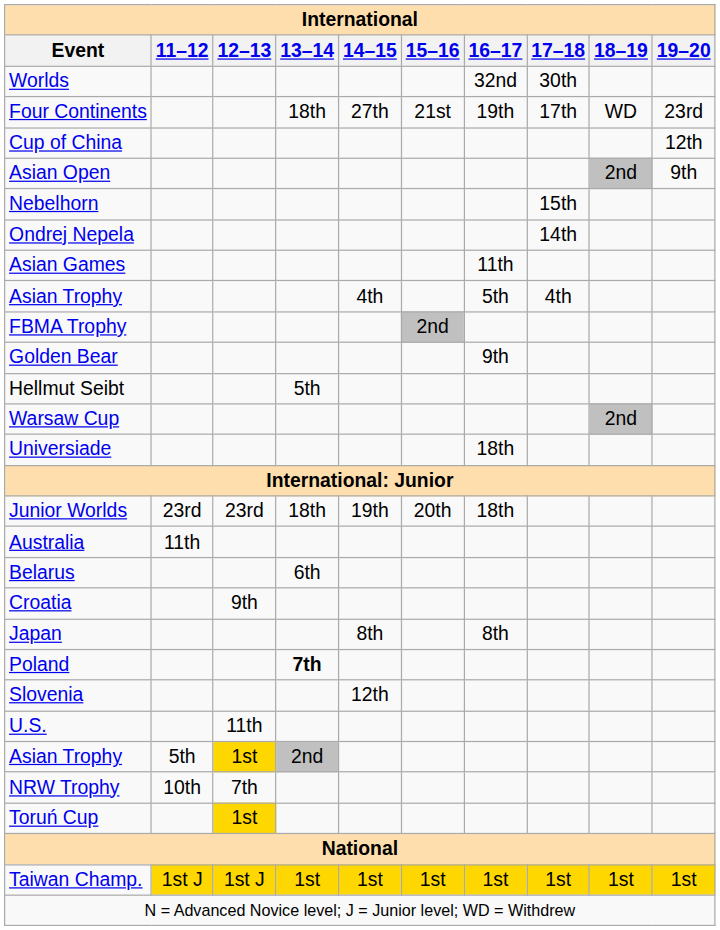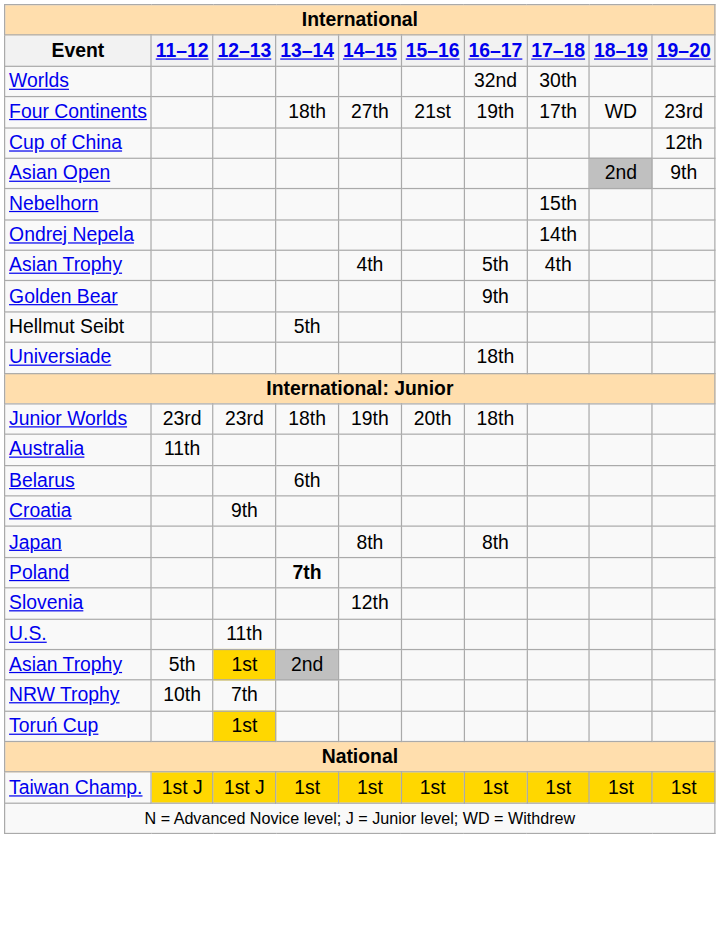 <table class="wikitable" style="text-align:center">
 <tr>
 <th colspan="10" style="background-color: #ffdead; " align="center">International</th>
 </tr>
 <tr>
 <th>Event</th>
 <th><a href='#'>11–12</a></th>
 <th><a href='#'>12–13</a></th>
 <th><a href='#'>13–14</a></th>
 <th><a href='#'>14–15</a></th>
 <th><a href='#'>15–16</a></th>
 <th><a href='#'>16–17</a></th>
 <th><a href='#'>17–18</a></th>
 <th><a href='#'>18–19</a></th>
 <th><a href='#'>19–20</a></th>
 </tr>
 <tr>
 <td align=left><a href='#'>Worlds</a></td>
 <td></td>
 <td></td>
 <td></td>
 <td></td>
 <td></td>
 <td>32nd</td>
 <td>30th</td>
 <td></td>
 <td></td>
 </tr>
 <tr>
 <td align=left><a href='#'>Four Continents</a></td>
 <td></td>
 <td></td>
 <td>18th</td>
 <td>27th</td>
 <td>21st</td>
 <td>19th</td>
 <td>17th</td>
 <td>WD</td>
 <td>23rd</td>
 </tr>
 <tr>
 <td align=left> <a href='#'>Cup of China</a></td>
 <td></td>
 <td></td>
 <td></td>
 <td></td>
 <td></td>
 <td></td>
 <td></td>
 <td></td>
 <td>12th</td>
 </tr>
 <tr>
 <td align=left> <a href='#'>Asian Open</a></td>
 <td></td>
 <td></td>
 <td></td>
 <td></td>
 <td></td>
 <td></td>
 <td></td>
 <td bgcolor=silver>2nd</td>
 <td>9th</td>
 </tr>
 <tr>
 <td align=left> <a href='#'>Nebelhorn</a></td>
 <td></td>
 <td></td>
 <td></td>
 <td></td>
 <td></td>
 <td></td>
 <td>15th</td>
 <td></td>
 <td></td>
 </tr>
 <tr>
 <td align=left> <a href='#'>Ondrej Nepela</a></td>
 <td></td>
 <td></td>
 <td></td>
 <td></td>
 <td></td>
 <td></td>
 <td>14th</td>
 <td></td>
 <td></td>
 </tr>
 <tr>
-<td align=left><a href='#'>Asian Games</a></td>
-<td></td>
-<td></td>
-<td></td>
-<td></td>
-<td></td>
-<td>11th</td>
-<td></td>
-<td></td>
-<td></td>
-</tr>
-<tr>
 <td align=left><a href='#'>Asian Trophy</a></td>
 <td></td>
 <td></td>
 <td></td>
 <td>4th</td>
 <td></td>
 <td>5th</td>
 <td>4th</td>
-<td></td>
-<td></td>
-</tr>
-<tr>
-<td align=left><a href='#'>FBMA Trophy</a></td>
-<td></td>
-<td></td>
-<td></td>
-<td></td>
-<td bgcolor=silver>2nd</td>
-<td></td>
-<td></td>
 <td></td>
 <td></td>
 </tr>
 <tr>
 <td align=left><a href='#'>Golden Bear</a></td>
 <td></td>
 <td></td>
 <td></td>
 <td></td>
 <td></td>
 <td>9th</td>
 <td></td>
 <td></td>
 <td></td>
 </tr>
 <tr>
 <td align=left>Hellmut Seibt</td>
 <td></td>
 <td></td>
 <td>5th</td>
 <td></td>
 <td></td>
 <td></td>
 <td></td>
 <td></td>
-<td></td>
-</tr>
-<tr>
-<td align=left><a href='#'>Warsaw Cup</a></td>
-<td></td>
-<td></td>
-<td></td>
-<td></td>
-<td></td>
-<td></td>
-<td></td>
-<td bgcolor=silver>2nd</td>
 <td></td>
 </tr>
 <tr>
 <td align=left><a href='#'>Universiade</a></td>
 <td></td>
 <td></td>
 <td></td>
 <td></td>
 <td></td>
 <td>18th</td>
 <td></td>
 <td></td>
 <td></td>
 </tr>
 <tr>
 <th colspan="10" style="background-color: #ffdead; " align="center">International: Junior</th>
 </tr>
 <tr>
 <td align=left><a href='#'>Junior Worlds</a></td>
 <td>23rd</td>
 <td>23rd</td>
 <td>18th</td>
 <td>19th</td>
 <td>20th</td>
 <td>18th</td>
 <td></td>
 <td></td>
 <td></td>
 </tr>
 <tr>
 <td align=left> <a href='#'>Australia</a></td>
 <td>11th</td>
 <td></td>
 <td></td>
 <td></td>
 <td></td>
 <td></td>
 <td></td>
 <td></td>
 <td></td>
 </tr>
 <tr>
 <td align=left> <a href='#'>Belarus</a></td>
 <td></td>
 <td></td>
 <td>6th</td>
 <td></td>
 <td></td>
 <td></td>
 <td></td>
 <td></td>
 <td></td>
 </tr>
 <tr>
 <td align=left> <a href='#'>Croatia</a></td>
 <td></td>
 <td>9th</td>
 <td></td>
 <td></td>
 <td></td>
 <td></td>
 <td></td>
 <td></td>
 <td></td>
 </tr>
 <tr>
 <td align=left> <a href='#'>Japan</a></td>
 <td></td>
 <td></td>
 <td></td>
 <td>8th</td>
 <td></td>
 <td>8th</td>
 <td></td>
 <td></td>
 <td></td>
 </tr>
 <tr>
 <td align=left> <a href='#'>Poland</a></td>
 <td></td>
 <td></td>
 <td><strong>7th</strong></td>
 <td></td>
 <td></td>
 <td></td>
 <td></td>
 <td></td>
 <td></td>
 </tr>
 <tr>
 <td align=left> <a href='#'>Slovenia</a></td>
 <td></td>
 <td></td>
 <td></td>
 <td>12th</td>
 <td></td>
 <td></td>
 <td></td>
 <td></td>
 <td></td>
 </tr>
 <tr>
 <td align=left> <a href='#'>U.S.</a></td>
 <td></td>
 <td>11th</td>
 <td></td>
 <td></td>
 <td></td>
 <td></td>
 <td></td>
 <td></td>
 <td></td>
 </tr>
 <tr>
 <td align=left><a href='#'>Asian Trophy</a></td>
 <td>5th</td>
 <td bgcolor=gold>1st</td>
 <td bgcolor=silver>2nd</td>
 <td></td>
 <td></td>
 <td></td>
 <td></td>
 <td></td>
 <td></td>
 </tr>
 <tr>
 <td align=left><a href='#'>NRW Trophy</a></td>
 <td>10th</td>
 <td>7th</td>
 <td></td>
 <td></td>
 <td></td>
 <td></td>
 <td></td>
 <td></td>
 <td></td>
 </tr>
 <tr>
 <td align=left><a href='#'>Toruń Cup</a></td>
 <td></td>
 <td bgcolor=gold>1st</td>
 <td></td>
 <td></td>
 <td></td>
 <td></td>
 <td></td>
 <td></td>
 <td></td>
 </tr>
 <tr>
 <th colspan="10" style="background-color: #ffdead; " align="center">National</th>
 </tr>
 <tr>
 <td align="left"><a href='#'>Taiwan Champ.</a></td>
 <td bgcolor="gold">1st J</td>
 <td bgcolor="gold">1st J</td>
 <td bgcolor="gold">1st</td>
 <td bgcolor="gold">1st</td>
 <td bgcolor="gold">1st</td>
 <td bgcolor="gold">1st</td>
 <td bgcolor="gold">1st</td>
 <td bgcolor="gold">1st</td>
 <td bgcolor="gold">1st</td>
 </tr>
 <tr>
 <td colspan="10" align="center"><small> N =  Advanced Novice level; J = Junior level; WD = Withdrew </small></td>
 </tr>
 </table>
